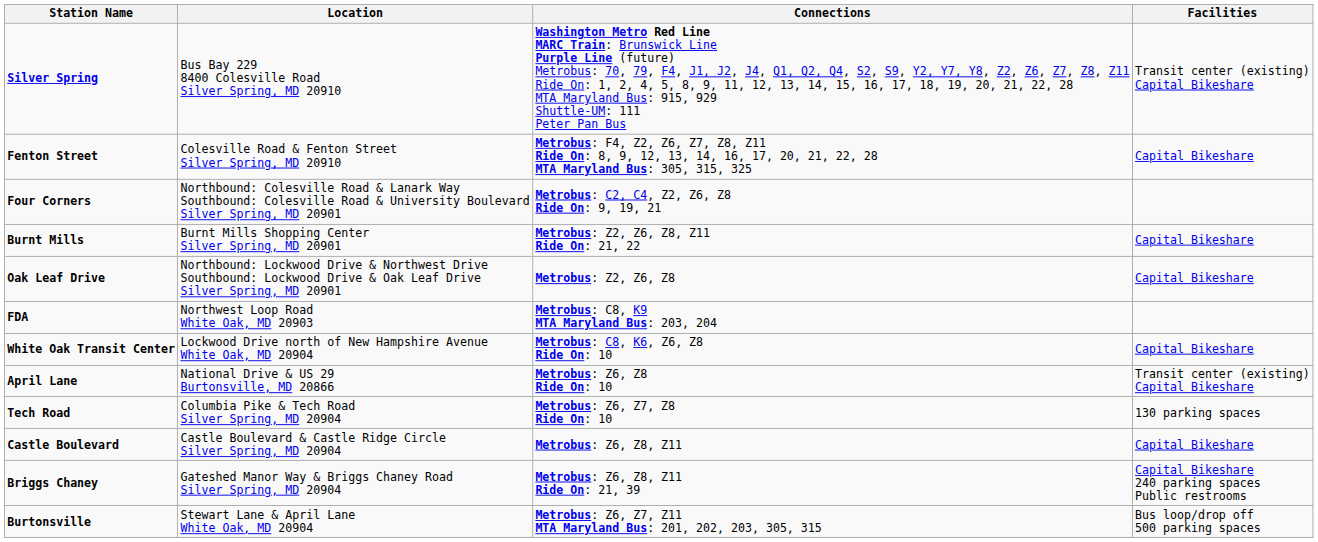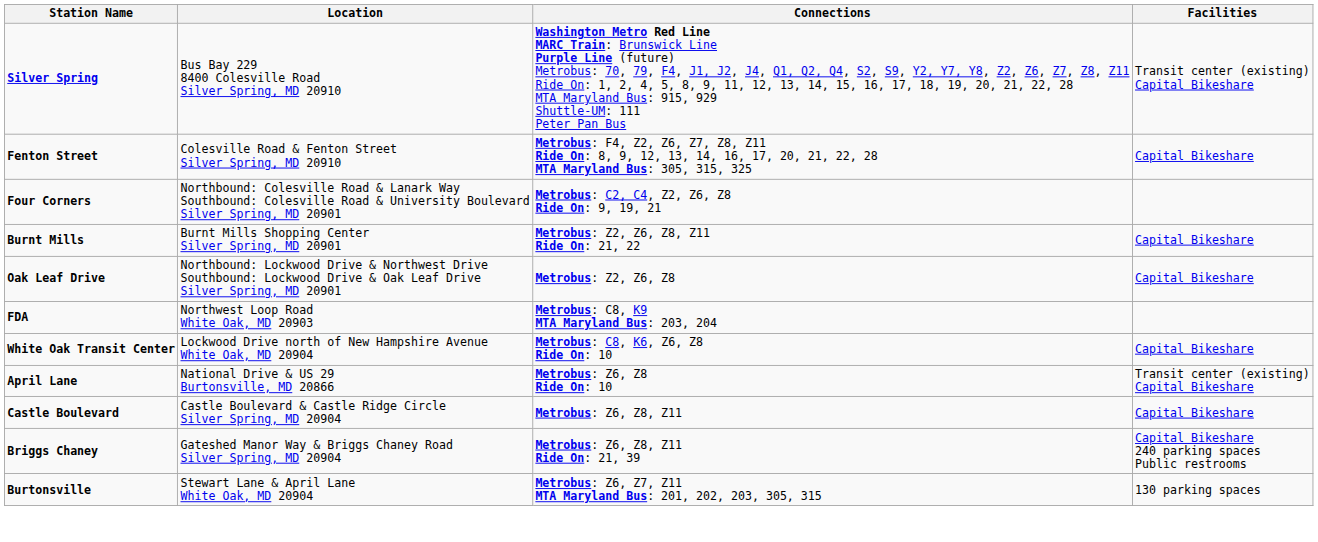 <table class="wikitable collapsible collapsed" style="font-size: 95%;">
 <tr>
 <th>Station Name</th>
 <th>Location</th>
 <th>Connections</th>
 <th>Facilities</th>
 </tr>
 <tr>
 <td><strong><a href='#'>Silver Spring</a></strong></td>
 <td>Bus Bay 229<br>8400 Colesville Road<br><a href='#'>Silver Spring, MD</a> 20910</td>
 <td> <strong><a href='#'>Washington Metro</a> Red Line</strong><br> <strong><a href='#'>MARC Train</a></strong>: <a href='#'>Brunswick Line</a><br><strong><a href='#'>Purple Line</a></strong> (future)<br> <a href='#'>Metrobus</a>: <a href='#'>70</a>, <a href='#'>79</a>, <a href='#'>F4</a>, <a href='#'>J1, J2</a>, <a href='#'>J4</a>, <a href='#'>Q1, Q2, Q4</a>, <a href='#'>S2</a>, <a href='#'>S9</a>, <a href='#'>Y2, Y7, Y8</a>, <a href='#'>Z2</a>, <a href='#'>Z6</a>, <a href='#'>Z7</a>, <a href='#'>Z8</a>, <a href='#'>Z11</a><br> <a href='#'>Ride On</a>: 1, 2, 4, 5, 8, 9, 11, 12, 13, 14, 15, 16, 17, 18, 19, 20, 21, 22, 28<br> <a href='#'>MTA Maryland Bus</a>: 915, 929<br> <a href='#'>Shuttle-UM</a>: 111<br> <a href='#'>Peter Pan Bus</a></td>
 <td>Transit center (existing)<br> <a href='#'>Capital Bikeshare</a></td>
 </tr>
 <tr>
 <td><strong>Fenton Street</strong></td>
 <td>Colesville Road & Fenton Street<br><a href='#'>Silver Spring, MD</a> 20910</td>
 <td> <strong><a href='#'>Metrobus</a></strong>: F4, Z2, Z6, Z7, Z8, Z11<br> <strong><a href='#'>Ride On</a></strong>: 8, 9, 12, 13, 14, 16, 17, 20, 21, 22, 28<br> <strong><a href='#'>MTA Maryland Bus</a></strong>: 305, 315, 325</td>
 <td> <a href='#'>Capital Bikeshare</a></td>
 </tr>
 <tr>
 <td><strong>Four Corners</strong></td>
 <td>Northbound: Colesville Road & Lanark Way<br>Southbound: Colesville Road & University Boulevard<br><a href='#'>Silver Spring, MD</a> 20901</td>
 <td> <strong><a href='#'>Metrobus</a></strong>: <a href='#'>C2, C4</a>, Z2, Z6, Z8<br> <strong><a href='#'>Ride On</a></strong>: 9, 19, 21</td>
 <td></td>
 </tr>
 <tr>
 <td><strong>Burnt Mills</strong></td>
 <td>Burnt Mills Shopping Center<br><a href='#'>Silver Spring, MD</a> 20901</td>
 <td> <strong><a href='#'>Metrobus</a></strong>: Z2, Z6, Z8, Z11<br> <strong><a href='#'>Ride On</a></strong>: 21, 22</td>
 <td> <a href='#'>Capital Bikeshare</a></td>
 </tr>
 <tr>
 <td><strong>Oak Leaf Drive</strong></td>
 <td>Northbound: Lockwood Drive & Northwest Drive<br>Southbound: Lockwood Drive & Oak Leaf Drive<br><a href='#'>Silver Spring, MD</a> 20901</td>
 <td> <strong><a href='#'>Metrobus</a></strong>: Z2, Z6, Z8</td>
 <td> <a href='#'>Capital Bikeshare</a></td>
 </tr>
 <tr>
 <td><strong>FDA</strong></td>
 <td>Northwest Loop Road<br><a href='#'>White Oak, MD</a> 20903</td>
 <td> <strong><a href='#'>Metrobus</a></strong>: C8, <a href='#'>K9</a><br> <strong><a href='#'>MTA Maryland Bus</a></strong>: 203, 204</td>
 <td></td>
 </tr>
 <tr>
 <td><strong>White Oak Transit Center</strong></td>
 <td>Lockwood Drive north of New Hampshire Avenue<br><a href='#'>White Oak, MD</a> 20904</td>
 <td> <strong><a href='#'>Metrobus</a></strong>: <a href='#'>C8</a>, <a href='#'>K6</a>, Z6, Z8<br> <strong><a href='#'>Ride On</a></strong>: 10</td>
 <td> <a href='#'>Capital Bikeshare</a></td>
 </tr>
 <tr>
 <td><strong>April Lane</strong></td>
 <td>National Drive & US 29<br><a href='#'>Burtonsville, MD</a> 20866</td>
 <td> <strong><a href='#'>Metrobus</a></strong>: Z6, Z8<br> <strong><a href='#'>Ride On</a></strong>: 10</td>
 <td>Transit center (existing)<br> <a href='#'>Capital Bikeshare</a></td>
 </tr>
 <tr>
-<td><strong>Tech Road</strong></td>
-<td>Columbia Pike & Tech Road<br><a href='#'>Silver Spring, MD</a> 20904</td>
-<td> <strong><a href='#'>Metrobus</a></strong>: Z6, Z7, Z8<br> <strong><a href='#'>Ride On</a></strong>: 10</td>
-<td>130 parking spaces</td>
-</tr>
-<tr>
 <td><strong>Castle Boulevard</strong></td>
 <td>Castle Boulevard & Castle Ridge Circle<br><a href='#'>Silver Spring, MD</a> 20904</td>
 <td> <strong><a href='#'>Metrobus</a></strong>: Z6, Z8, Z11</td>
 <td> <a href='#'>Capital Bikeshare</a></td>
 </tr>
 <tr>
 <td><strong>Briggs Chaney</strong></td>
 <td>Gateshed Manor Way & Briggs Chaney Road<br><a href='#'>Silver Spring, MD</a> 20904</td>
 <td> <strong><a href='#'>Metrobus</a></strong>: Z6, Z8, Z11<br> <strong><a href='#'>Ride On</a></strong>: 21, 39</td>
 <td> <a href='#'>Capital Bikeshare</a><br>240 parking spaces<br>Public restrooms</td>
 </tr>
 <tr>
 <td><strong>Burtonsville</strong></td>
 <td>Stewart Lane & April Lane<br><a href='#'>White Oak, MD</a> 20904</td>
 <td> <strong><a href='#'>Metrobus</a></strong>: Z6, Z7, Z11<br> <strong><a href='#'>MTA Maryland Bus</a></strong>: 201, 202, 203, 305, 315</td>
-<td>Bus loop/drop off<br>500 parking spaces</td>
+<td>130 parking spaces</td>
 </tr>
 </table>
